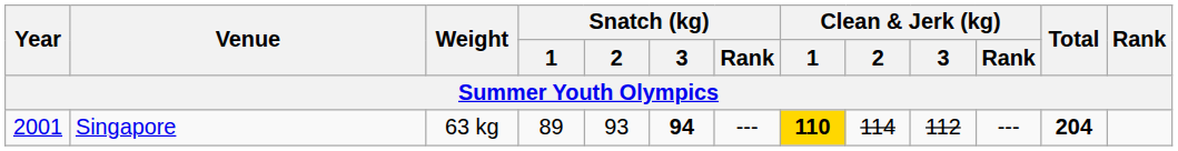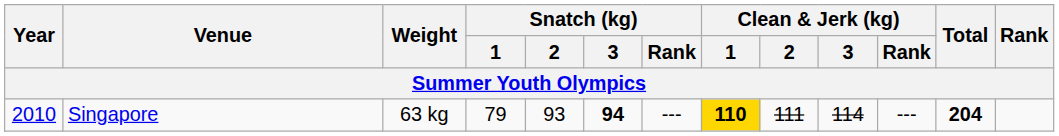 <table class = "wikitable" style="text-align:center;">
 <tr>
 <th rowspan=2 width=40>Year</th>
 <th rowspan=2 width=250>Venue</th>
 <th rowspan=2 width=60>Weight</th>
 <th colspan=4>Snatch (kg)</th>
 <th colspan=4>Clean & Jerk (kg)</th>
 <th rowspan=2 width=40>Total</th>
 <th rowspan=2 width=40>Rank</th>
 </tr>
 <tr>
 <th width=40>1</th>
 <th width=40>2</th>
 <th width=40>3</th>
 <th width=40>Rank</th>
 <th width=40>1</th>
 <th width=40>2</th>
 <th width=40>3</th>
 <th width=40>Rank</th>
 </tr>
 <tr>
 <th colspan=13><a href='#'>Summer Youth Olympics</a></th>
 </tr>
 <tr>
-<td><a href='#'>2001</a></td>
+<td><a href='#'>2010</a></td>
 <td align=left> <a href='#'>Singapore</a></td>
 <td>63 kg</td>
-<td>89</td>
+<td>79</td>
 <td>93</td>
 <td><strong>94</strong></td>
 <td>---</td>
 <td style="background: gold;"><strong>110</strong></td>
+<td><s>111</s></td>
 <td><s>114</s></td>
-<td><s>112</s></td>
 <td>---</td>
 <td><strong>204</strong></td>
 <td></td>
 </tr>
 </table>
